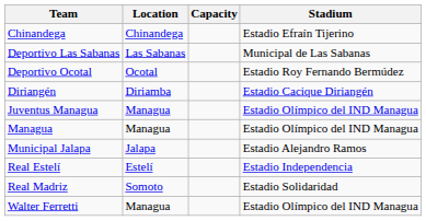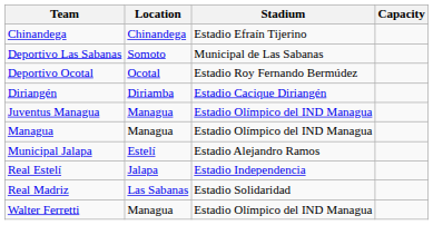 <table class="wikitable sortable">
 <tr>
 <th>Team</th>
 <th>Location</th>
+<th>Stadium</th>
 <th>Capacity</th>
-<th>Stadium</th>
 </tr>
 <tr>
 <td><a href='#'>Chinandega</a></td>
 <td><a href='#'>Chinandega</a></td>
+<td>Estadio Efraín Tijerino</td>
 <td style="text-align:center"></td>
-<td>Estadio Efraín Tijerino</td>
 </tr>
 <tr>
 <td><a href='#'>Deportivo Las Sabanas</a></td>
-<td><a href='#'>Las Sabanas</a></td>
+<td><a href='#'>Somoto</a></td>
+<td>Municipal de Las Sabanas</td>
 <td style="text-align:center"></td>
-<td>Municipal de Las Sabanas</td>
 </tr>
 <tr>
 <td><a href='#'>Deportivo Ocotal</a></td>
 <td><a href='#'>Ocotal</a></td>
+<td>Estadio Roy Fernando Bermúdez</td>
 <td style="text-align:center"></td>
-<td>Estadio Roy Fernando Bermúdez</td>
 </tr>
 <tr>
 <td><a href='#'>Diriangén</a></td>
 <td><a href='#'>Diriamba</a></td>
+<td><a href='#'>Estadio Cacique Diriangén</a></td>
 <td style="text-align:center"></td>
-<td><a href='#'>Estadio Cacique Diriangén</a></td>
 </tr>
 <tr>
 <td><a href='#'>Juventus Managua</a></td>
 <td><a href='#'>Managua</a></td>
+<td><a href='#'>Estadio Olímpico del IND Managua</a></td>
 <td style="text-align:center"></td>
-<td><a href='#'>Estadio Olímpico del IND Managua</a></td>
 </tr>
 <tr>
 <td><a href='#'>Managua</a></td>
 <td>Managua</td>
+<td>Estadio Olímpico del IND Managua</td>
 <td style="text-align:center"></td>
-<td>Estadio Olímpico del IND Managua</td>
 </tr>
 <tr>
 <td><a href='#'>Municipal Jalapa</a></td>
-<td><a href='#'>Jalapa</a></td>
+<td><a href='#'>Estelí</a></td>
+<td>Estadio Alejandro Ramos</td>
 <td style="text-align:center"></td>
-<td>Estadio Alejandro Ramos</td>
 </tr>
 <tr>
 <td><a href='#'>Real Estelí</a></td>
-<td><a href='#'>Estelí</a></td>
+<td><a href='#'>Jalapa</a></td>
+<td><a href='#'>Estadio Independencia</a></td>
 <td style="text-align:center"></td>
-<td><a href='#'>Estadio Independencia</a></td>
 </tr>
 <tr>
 <td><a href='#'>Real Madriz</a></td>
-<td><a href='#'>Somoto</a></td>
+<td><a href='#'>Las Sabanas</a></td>
+<td>Estadio Solidaridad</td>
 <td style="text-align:center"></td>
-<td>Estadio Solidaridad</td>
 </tr>
 <tr>
 <td><a href='#'>Walter Ferretti</a></td>
 <td>Managua</td>
+<td>Estadio Olímpico del IND Managua</td>
 <td style="text-align:center"></td>
-<td>Estadio Olímpico del IND Managua</td>
 </tr>
 </table>
